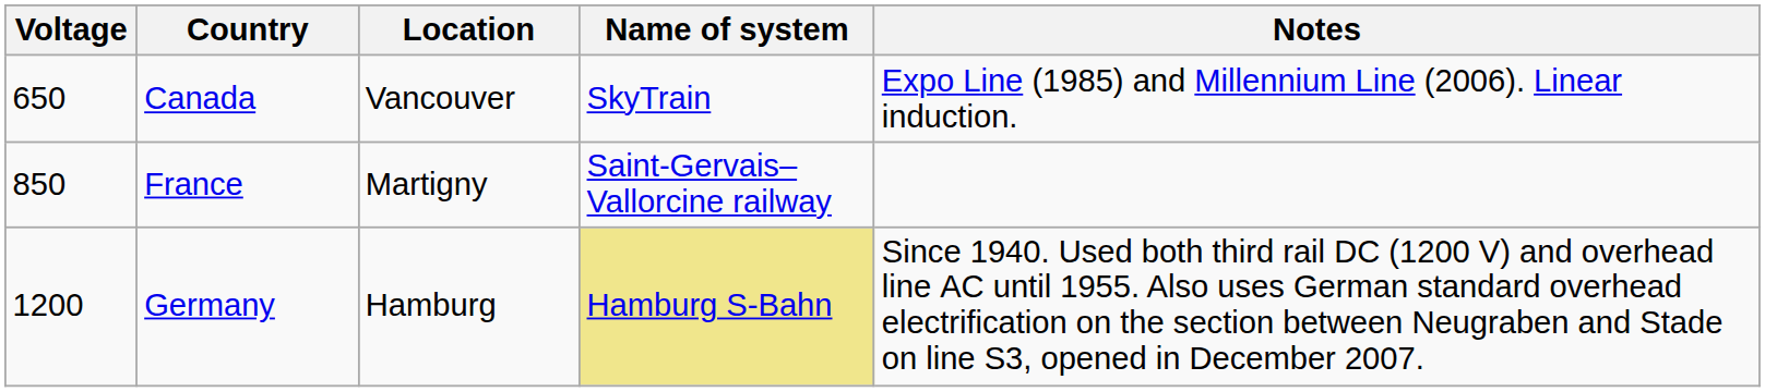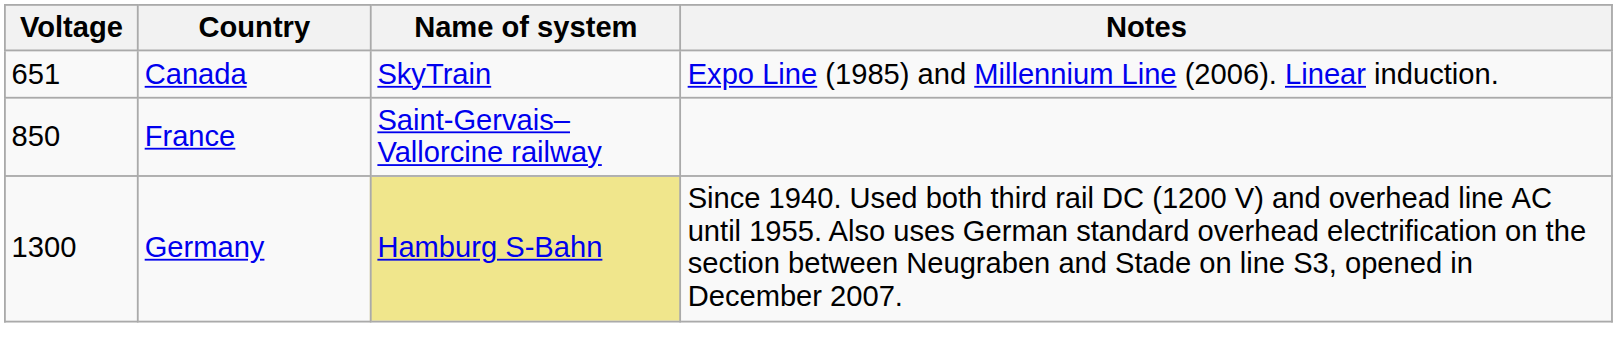 <table class="wikitable" style="width:100%">
 <tr>
 <th style width=5%>Voltage</th>
 <th style width=12%>Country</th>
-<th style width=12%>Location</th>
 <th style width=16%>Name of system</th>
 <th style width=48%>Notes</th>
 </tr>
 <tr>
-<td>650</td>
+<td>651</td>
 <td><a href='#'>Canada</a></td>
-<td>Vancouver</td>
 <td><a href='#'>SkyTrain</a></td>
 <td><a href='#'>Expo Line</a> (1985) and <a href='#'>Millennium Line</a> (2006). <a href='#'>Linear</a> induction.</td>
 </tr>
 <tr>
 <td>850</td>
 <td><a href='#'>France</a></td>
-<td>Martigny</td>
 <td><a href='#'>Saint-Gervais–Vallorcine railway</a></td>
 <td></td>
 </tr>
 <tr>
-<td>1200</td>
+<td>1300</td>
 <td><a href='#'>Germany</a></td>
-<td>Hamburg</td>
 <td style="background: khaki;"><a href='#'>Hamburg S-Bahn</a></td>
 <td>Since 1940. Used both third rail DC (1200 V) and overhead line AC  until 1955. Also uses German standard  overhead electrification on the section between Neugraben and Stade on line S3, opened in December 2007.</td>
 </tr>
 </table>
